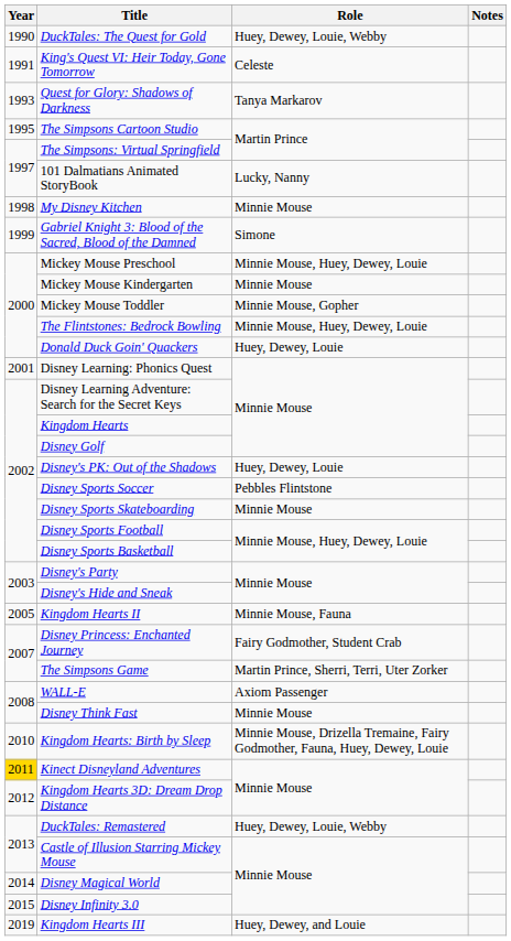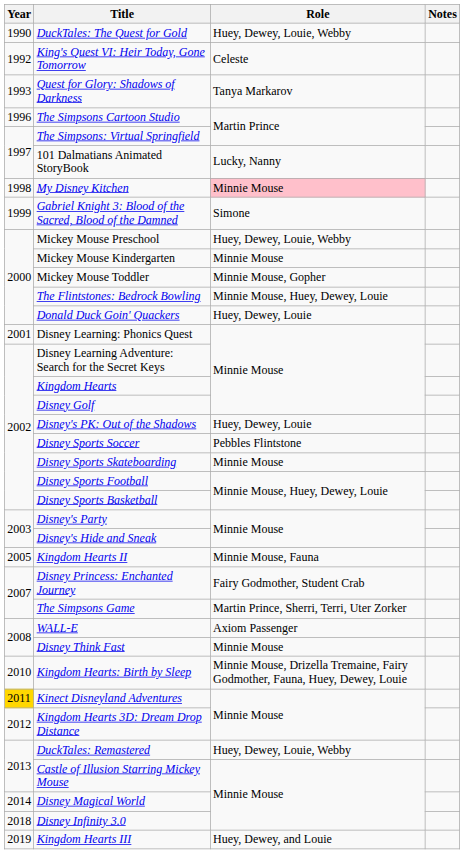 <table class = "wikitable sortable">
 <tr>
 <th>Year</th>
 <th>Title</th>
 <th>Role</th>
 <th>Notes</th>
 </tr>
 <tr>
 <td>1990</td>
 <td><em><a href='#'>DuckTales: The Quest for Gold</a></em></td>
 <td>Huey, Dewey, Louie, Webby</td>
 <td></td>
 </tr>
 <tr>
-<td>1991</td>
+<td>1992</td>
 <td><em><a href='#'>King's Quest VI: Heir Today, Gone Tomorrow</a></em></td>
 <td>Celeste</td>
 <td></td>
 </tr>
 <tr>
 <td>1993</td>
 <td><em><a href='#'>Quest for Glory: Shadows of Darkness</a></em></td>
 <td>Tanya Markarov</td>
 <td></td>
 </tr>
 <tr>
-<td>1995</td>
+<td>1996</td>
 <td><em><a href='#'>The Simpsons Cartoon Studio</a></em></td>
 <td rowspan=2>Martin Prince</td>
 <td></td>
 </tr>
 <tr>
 <td rowspan=2>1997</td>
 <td><em><a href='#'>The Simpsons: Virtual Springfield</a></em></td>
 <td></td>
 </tr>
 <tr>
 <td>101 Dalmatians Animated StoryBook</td>
 <td>Lucky, Nanny</td>
 <td></td>
 </tr>
 <tr>
 <td>1998</td>
 <td><em><a href='#'>My Disney Kitchen</a></em></td>
-<td>Minnie Mouse</td>
+<td style="background: pink;">Minnie Mouse</td>
 <td></td>
 </tr>
 <tr>
 <td>1999</td>
 <td><em><a href='#'>Gabriel Knight 3: Blood of the Sacred, Blood of the Damned</a></em></td>
 <td>Simone</td>
 <td></td>
 </tr>
 <tr>
 <td rowspan=5>2000</td>
 <td>Mickey Mouse Preschool</td>
-<td>Minnie Mouse, Huey, Dewey, Louie</td>
+<td>Huey, Dewey, Louie, Webby</td>
 <td></td>
 </tr>
 <tr>
 <td>Mickey Mouse Kindergarten</td>
 <td>Minnie Mouse</td>
 <td></td>
 </tr>
 <tr>
 <td>Mickey Mouse Toddler</td>
 <td>Minnie Mouse, Gopher</td>
 <td></td>
 </tr>
 <tr>
 <td><em><a href='#'>The Flintstones: Bedrock Bowling</a></em></td>
 <td>Minnie Mouse, Huey, Dewey, Louie</td>
 <td></td>
 </tr>
 <tr>
 <td><em><a href='#'>Donald Duck Goin' Quackers</a></em></td>
 <td>Huey, Dewey, Louie</td>
 <td></td>
 </tr>
 <tr>
 <td>2001</td>
 <td>Disney Learning: Phonics Quest</td>
 <td rowspan=4>Minnie Mouse</td>
 <td></td>
 </tr>
 <tr>
 <td rowspan=8>2002</td>
 <td>Disney Learning Adventure: Search for the Secret Keys</td>
 <td></td>
 </tr>
 <tr>
 <td><em><a href='#'>Kingdom Hearts</a></em></td>
 <td></td>
 </tr>
 <tr>
 <td><em><a href='#'>Disney Golf</a></em></td>
 <td></td>
 </tr>
 <tr>
 <td><em><a href='#'>Disney's PK: Out of the Shadows</a></em></td>
 <td>Huey, Dewey, Louie</td>
 <td></td>
 </tr>
 <tr>
 <td><em><a href='#'>Disney Sports Soccer</a></em></td>
 <td>Pebbles Flintstone</td>
 <td></td>
 </tr>
 <tr>
 <td><em><a href='#'>Disney Sports Skateboarding</a></em></td>
 <td>Minnie Mouse</td>
 <td></td>
 </tr>
 <tr>
 <td><em><a href='#'>Disney Sports Football</a></em></td>
 <td rowspan=2>Minnie Mouse, Huey, Dewey, Louie</td>
 <td></td>
 </tr>
 <tr>
 <td><em><a href='#'>Disney Sports Basketball</a></em></td>
 <td></td>
 </tr>
 <tr>
 <td rowspan=2>2003</td>
 <td><em><a href='#'>Disney's Party</a></em></td>
 <td rowspan=2>Minnie Mouse</td>
 <td></td>
 </tr>
 <tr>
 <td><em><a href='#'>Disney's Hide and Sneak</a></em></td>
 <td></td>
 </tr>
 <tr>
 <td>2005</td>
 <td><em><a href='#'>Kingdom Hearts II</a></em></td>
 <td>Minnie Mouse, Fauna</td>
 <td></td>
 </tr>
 <tr>
 <td rowspan=2>2007</td>
 <td><em><a href='#'>Disney Princess: Enchanted Journey</a></em></td>
 <td>Fairy Godmother, Student Crab</td>
 <td></td>
 </tr>
 <tr>
 <td><em><a href='#'>The Simpsons Game</a></em></td>
 <td>Martin Prince, Sherri, Terri, Uter Zorker</td>
 <td></td>
 </tr>
 <tr>
 <td rowspan=2>2008</td>
 <td><em><a href='#'>WALL-E</a></em></td>
 <td>Axiom Passenger</td>
 <td></td>
 </tr>
 <tr>
 <td><em><a href='#'>Disney Think Fast</a></em></td>
 <td>Minnie Mouse</td>
 <td></td>
 </tr>
 <tr>
 <td>2010</td>
 <td><em><a href='#'>Kingdom Hearts: Birth by Sleep</a></em></td>
 <td>Minnie Mouse, Drizella Tremaine,  Fairy Godmother, Fauna, Huey, Dewey, Louie</td>
 <td></td>
 </tr>
 <tr>
 <td style="background: gold;">2011</td>
 <td><em><a href='#'>Kinect Disneyland Adventures</a></em></td>
 <td rowspan=2>Minnie Mouse</td>
 <td></td>
 </tr>
 <tr>
 <td>2012</td>
 <td><em><a href='#'>Kingdom Hearts 3D: Dream Drop Distance</a></em></td>
 <td></td>
 </tr>
 <tr>
 <td rowspan=2>2013</td>
 <td><em><a href='#'>DuckTales: Remastered</a></em></td>
 <td>Huey, Dewey, Louie, Webby</td>
 <td></td>
 </tr>
 <tr>
 <td><em><a href='#'>Castle of Illusion Starring Mickey Mouse</a></em></td>
 <td rowspan=3>Minnie Mouse</td>
 <td></td>
 </tr>
 <tr>
 <td>2014</td>
 <td><em><a href='#'>Disney Magical World</a></em></td>
 <td></td>
 </tr>
 <tr>
-<td>2015</td>
+<td>2018</td>
 <td><em><a href='#'>Disney Infinity 3.0</a></em></td>
 <td></td>
 </tr>
 <tr>
 <td>2019</td>
 <td><em><a href='#'>Kingdom Hearts III</a></em></td>
 <td>Huey, Dewey, and Louie</td>
 <td></td>
 </tr>
 </table>
